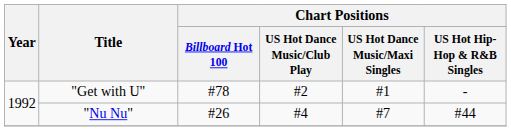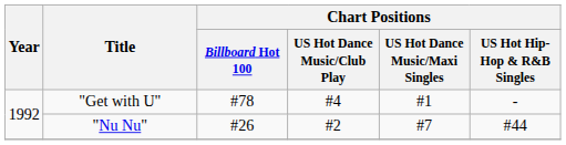 <table class="wikitable" style="text-align:center">
 <tr>
 <th width="28" rowspan="2">Year</th>
 <th width="150" rowspan="2">Title</th>
 <th colspan="4">Chart Positions</th>
 </tr>
 <tr>
 <th width="86"><small><a href='#'><em>Billboard</em> Hot 100</a></small></th>
 <th width="86"><small>US Hot Dance Music/Club Play</small></th>
 <th width="86"><small>US Hot Dance Music/Maxi Singles</small></th>
 <th width="86"><small>US Hot Hip-Hop & R&B Singles</small></th>
 </tr>
 <tr>
 <td rowspan="2">1992</td>
 <td>"Get with U"</td>
 <td>#78</td>
-<td>#2</td>
+<td>#4</td>
 <td>#1</td>
 <td>-</td>
 </tr>
 <tr>
 <td>"<a href='#'>Nu Nu</a>"</td>
 <td>#26</td>
-<td>#4</td>
+<td>#2</td>
 <td>#7</td>
 <td>#44</td>
 </tr>
 <tr>
 </tr>
 </table>
